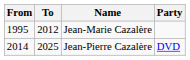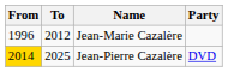 <table class="wikitable">
 <tr>
 <th>From</th>
 <th>To</th>
 <th>Name</th>
 <th>Party</th>
 </tr>
 <tr>
-<td>1995</td>
+<td>1996</td>
 <td>2012</td>
 <td>Jean-Marie Cazalère</td>
 <td></td>
 </tr>
 <tr>
-<td>2014</td>
+<td style="background: gold;">2014</td>
 <td>2025</td>
 <td>Jean-Pierre Cazalère</td>
 <td><a href='#'>DVD</a></td>
 </tr>
 </table>
